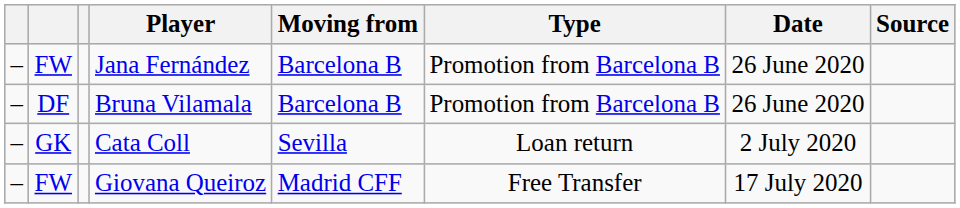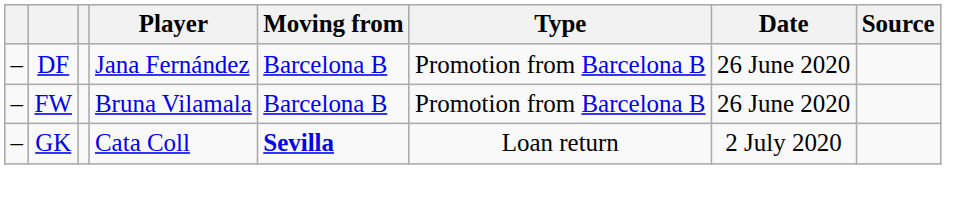 <table class="wikitable plainrowheaders sortable" style="text-align:center">
 <tr>
 <th></th>
 <th></th>
 <th></th>
 <th scope="col">Player</th>
 <th>Moving from</th>
 <th scope="col">Type</th>
 <th>Date</th>
 <th scope="col">Source</th>
 </tr>
 <tr>
 <td>–</td>
-<td><a href='#'>FW</a></td>
+<td><a href='#'>DF</a></td>
 <td></td>
 <td align="left"><a href='#'>Jana Fernández</a></td>
 <td align="left"><a href='#'>Barcelona B</a></td>
 <td>Promotion from <a href='#'>Barcelona B</a></td>
 <td>26 June 2020</td>
 <td></td>
 </tr>
 <tr>
 <td>–</td>
-<td><a href='#'>DF</a></td>
+<td><a href='#'>FW</a></td>
 <td></td>
 <td align="left"><a href='#'>Bruna Vilamala</a></td>
 <td align="left"><a href='#'>Barcelona B</a></td>
 <td>Promotion from <a href='#'>Barcelona B</a></td>
 <td>26 June 2020</td>
 <td></td>
 </tr>
 <tr>
 <td>–</td>
 <td><a href='#'>GK</a></td>
 <td></td>
 <td align="left"><a href='#'>Cata Coll</a></td>
-<td align="left"><a href='#'>Sevilla</a></td>
+<td align="left"><strong><a href='#'>Sevilla</a></strong></td>
 <td>Loan return</td>
 <td>2 July 2020</td>
 <td></td>
 </tr>
-<tr>
-<td>–</td>
-<td><a href='#'>FW</a></td>
-<td></td>
-<td align="left"><a href='#'>Giovana Queiroz</a></td>
-<td align="left"><a href='#'>Madrid CFF</a></td>
-<td>Free Transfer</td>
-<td>17 July 2020</td>
-<td></td>
-</tr>
 </table>
